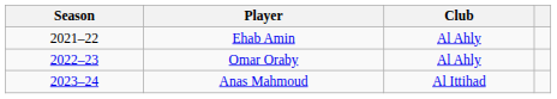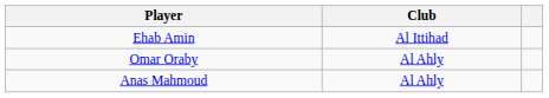 <table class="wikitable" style="text-align:center;" width=50%>
 <tr>
-<th>Season</th>
 <th>Player</th>
 <th>Club</th>
 <th></th>
 </tr>
 <tr>
-<td>2021–22</td>
 <td><a href='#'>Ehab Amin</a></td>
-<td><a href='#'>Al Ahly</a></td>
+<td><a href='#'>Al Ittihad</a></td>
 <td></td>
 </tr>
 <tr>
-<td><a href='#'>2022–23</a></td>
 <td><a href='#'>Omar Oraby</a></td>
 <td><a href='#'>Al Ahly</a></td>
 <td></td>
 </tr>
 <tr>
-<td><a href='#'>2023–24</a></td>
 <td><a href='#'>Anas Mahmoud</a></td>
-<td><a href='#'>Al Ittihad</a></td>
+<td><a href='#'>Al Ahly</a></td>
 <td></td>
 </tr>
 </table>
